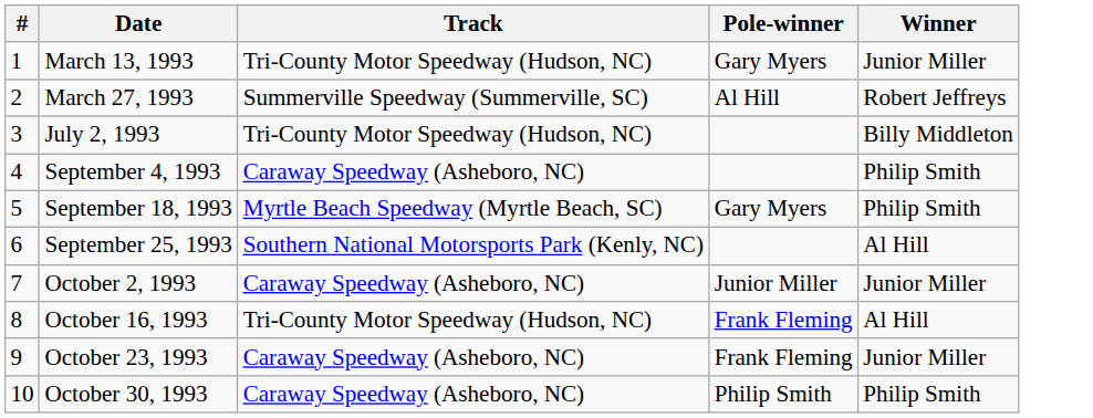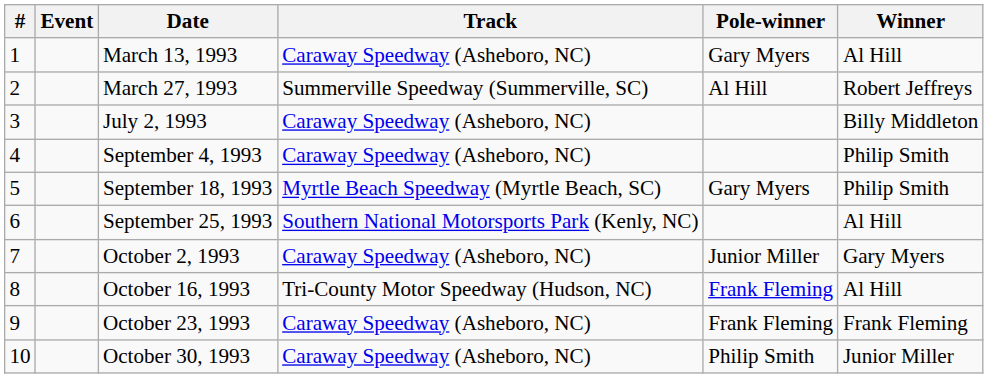 <table class="wikitable">
 <tr>
 <th>#</th>
+<th>Event</th>
 <th>Date</th>
 <th>Track</th>
 <th>Pole-winner</th>
 <th>Winner</th>
 </tr>
 <tr>
 <td>1</td>
+<td></td>
 <td>March 13, 1993</td>
-<td>Tri-County Motor Speedway (Hudson, NC)</td>
+<td><a href='#'>Caraway Speedway</a> (Asheboro, NC)</td>
 <td>Gary Myers</td>
-<td>Junior Miller</td>
+<td>Al Hill</td>
 </tr>
 <tr>
 <td>2</td>
+<td></td>
 <td>March 27, 1993</td>
 <td>Summerville Speedway (Summerville, SC)</td>
 <td>Al Hill</td>
 <td>Robert Jeffreys</td>
 </tr>
 <tr>
 <td>3</td>
+<td></td>
 <td>July 2, 1993</td>
-<td>Tri-County Motor Speedway (Hudson, NC)</td>
+<td><a href='#'>Caraway Speedway</a> (Asheboro, NC)</td>
 <td></td>
 <td>Billy Middleton</td>
 </tr>
 <tr>
 <td>4</td>
+<td></td>
 <td>September 4, 1993</td>
 <td><a href='#'>Caraway Speedway</a> (Asheboro, NC)</td>
 <td></td>
 <td>Philip Smith</td>
 </tr>
 <tr>
 <td>5</td>
+<td></td>
 <td>September 18, 1993</td>
 <td><a href='#'>Myrtle Beach Speedway</a> (Myrtle Beach, SC)</td>
 <td>Gary Myers</td>
 <td>Philip Smith</td>
 </tr>
 <tr>
 <td>6</td>
+<td></td>
 <td>September 25, 1993</td>
 <td><a href='#'>Southern National Motorsports Park</a> (Kenly, NC)</td>
 <td></td>
 <td>Al Hill</td>
 </tr>
 <tr>
 <td>7</td>
+<td></td>
 <td>October 2, 1993</td>
 <td><a href='#'>Caraway Speedway</a> (Asheboro, NC)</td>
 <td>Junior Miller</td>
-<td>Junior Miller</td>
+<td>Gary Myers</td>
 </tr>
 <tr>
 <td>8</td>
+<td></td>
 <td>October 16, 1993</td>
 <td>Tri-County Motor Speedway (Hudson, NC)</td>
 <td><a href='#'>Frank Fleming</a></td>
 <td>Al Hill</td>
 </tr>
 <tr>
 <td>9</td>
+<td></td>
 <td>October 23, 1993</td>
 <td><a href='#'>Caraway Speedway</a> (Asheboro, NC)</td>
 <td>Frank Fleming</td>
-<td>Junior Miller</td>
+<td>Frank Fleming</td>
 </tr>
 <tr>
 <td>10</td>
+<td></td>
 <td>October 30, 1993</td>
 <td><a href='#'>Caraway Speedway</a> (Asheboro, NC)</td>
 <td>Philip Smith</td>
-<td>Philip Smith</td>
+<td>Junior Miller</td>
 </tr>
 </table>
